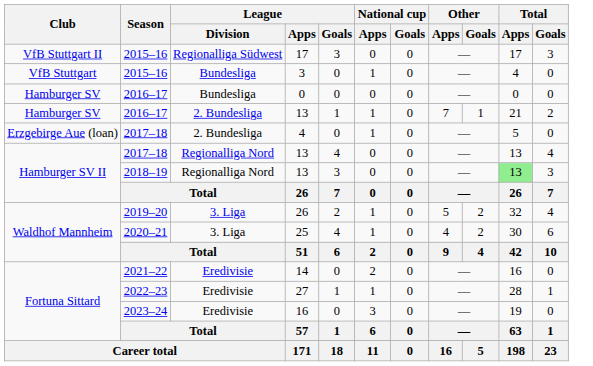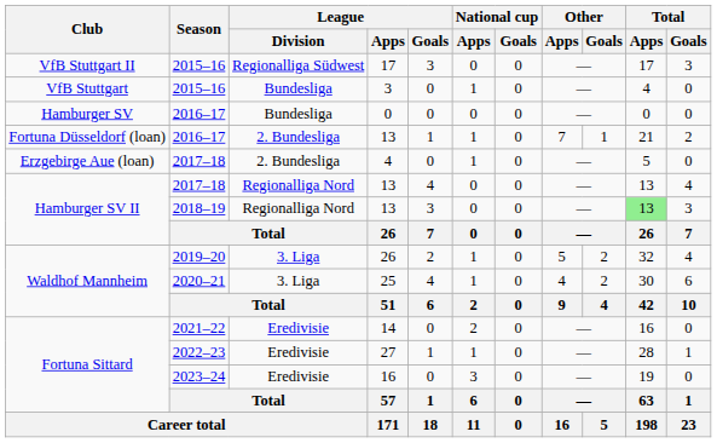 <table class="wikitable" style="text-align:center">
 <tr>
 <th rowspan="2">Club</th>
 <th rowspan="2">Season</th>
 <th colspan="3">League</th>
 <th colspan="2">National cup</th>
 <th colspan="2">Other</th>
 <th colspan="2">Total</th>
 </tr>
 <tr>
 <th>Division</th>
 <th>Apps</th>
 <th>Goals</th>
 <th>Apps</th>
 <th>Goals</th>
 <th>Apps</th>
 <th>Goals</th>
 <th>Apps</th>
 <th>Goals</th>
 </tr>
 <tr>
 <td><a href='#'>VfB Stuttgart II</a></td>
 <td><a href='#'>2015–16</a></td>
 <td><a href='#'>Regionalliga Südwest</a></td>
 <td>17</td>
 <td>3</td>
 <td>0</td>
 <td>0</td>
 <td colspan="2">—</td>
 <td>17</td>
 <td>3</td>
 </tr>
 <tr>
 <td><a href='#'>VfB Stuttgart</a></td>
 <td><a href='#'>2015–16</a></td>
 <td><a href='#'>Bundesliga</a></td>
 <td>3</td>
 <td>0</td>
 <td>1</td>
 <td>0</td>
 <td colspan="2">—</td>
 <td>4</td>
 <td>0</td>
 </tr>
 <tr>
 <td><a href='#'>Hamburger SV</a></td>
 <td><a href='#'>2016–17</a></td>
 <td>Bundesliga</td>
 <td>0</td>
 <td>0</td>
 <td>0</td>
 <td>0</td>
 <td colspan="2">—</td>
 <td>0</td>
 <td>0</td>
 </tr>
 <tr>
-<td><a href='#'>Hamburger SV</a></td>
+<td><a href='#'>Fortuna Düsseldorf</a> (loan)</td>
 <td><a href='#'>2016–17</a></td>
 <td><a href='#'>2. Bundesliga</a></td>
 <td>13</td>
 <td>1</td>
 <td>1</td>
 <td>0</td>
 <td>7</td>
 <td>1</td>
 <td>21</td>
 <td>2</td>
 </tr>
 <tr>
 <td><a href='#'>Erzgebirge Aue</a> (loan)</td>
 <td><a href='#'>2017–18</a></td>
 <td>2. Bundesliga</td>
 <td>4</td>
 <td>0</td>
 <td>1</td>
 <td>0</td>
 <td colspan="2">—</td>
 <td>5</td>
 <td>0</td>
 </tr>
 <tr>
 <td rowspan="3"><a href='#'>Hamburger SV II</a></td>
 <td><a href='#'>2017–18</a></td>
 <td><a href='#'>Regionalliga Nord</a></td>
 <td>13</td>
 <td>4</td>
 <td>0</td>
 <td>0</td>
 <td colspan="2">—</td>
 <td>13</td>
 <td>4</td>
 </tr>
 <tr>
 <td><a href='#'>2018–19</a></td>
 <td>Regionalliga Nord</td>
 <td>13</td>
 <td>3</td>
 <td>0</td>
 <td>0</td>
 <td colspan="2">—</td>
 <td style="background: lightgreen;">13</td>
 <td>3</td>
 </tr>
 <tr>
 <th colspan="2">Total</th>
 <th>26</th>
 <th>7</th>
 <th>0</th>
 <th>0</th>
 <th colspan="2">—</th>
 <th>26</th>
 <th>7</th>
 </tr>
 <tr>
 <td rowspan="3"><a href='#'>Waldhof Mannheim</a></td>
 <td><a href='#'>2019–20</a></td>
 <td><a href='#'>3. Liga</a></td>
 <td>26</td>
 <td>2</td>
 <td>1</td>
 <td>0</td>
 <td>5</td>
 <td>2</td>
 <td>32</td>
 <td>4</td>
 </tr>
 <tr>
 <td><a href='#'>2020–21</a></td>
 <td>3. Liga</td>
 <td>25</td>
 <td>4</td>
 <td>1</td>
 <td>0</td>
 <td>4</td>
 <td>2</td>
 <td>30</td>
 <td>6</td>
 </tr>
 <tr>
 <th colspan="2">Total</th>
 <th>51</th>
 <th>6</th>
 <th>2</th>
 <th>0</th>
 <th>9</th>
 <th>4</th>
 <th>42</th>
 <th>10</th>
 </tr>
 <tr>
 <td rowspan="4"><a href='#'>Fortuna Sittard</a></td>
 <td><a href='#'>2021–22</a></td>
 <td><a href='#'>Eredivisie</a></td>
 <td>14</td>
 <td>0</td>
 <td>2</td>
 <td>0</td>
 <td colspan="2">—</td>
 <td>16</td>
 <td>0</td>
 </tr>
 <tr>
 <td><a href='#'>2022–23</a></td>
 <td>Eredivisie</td>
 <td>27</td>
 <td>1</td>
 <td>1</td>
 <td>0</td>
 <td colspan="2">—</td>
 <td>28</td>
 <td>1</td>
 </tr>
 <tr>
 <td><a href='#'>2023–24</a></td>
 <td>Eredivisie</td>
 <td>16</td>
 <td>0</td>
 <td>3</td>
 <td>0</td>
 <td colspan="2">—</td>
 <td>19</td>
 <td>0</td>
 </tr>
 <tr>
 <th colspan="2">Total</th>
 <th>57</th>
 <th>1</th>
 <th>6</th>
 <th>0</th>
 <th colspan="2">—</th>
 <th>63</th>
 <th>1</th>
 </tr>
 <tr>
 <th colspan="3">Career total</th>
 <th>171</th>
 <th>18</th>
 <th>11</th>
 <th>0</th>
 <th>16</th>
 <th>5</th>
 <th>198</th>
 <th>23</th>
 </tr>
 </table>
